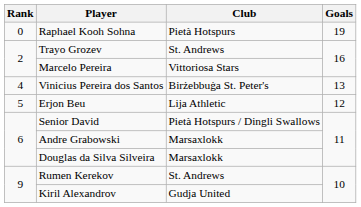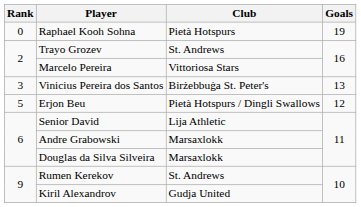 <table class="wikitable" style="text-align:center">
 <tr>
 <th>Rank</th>
 <th>Player</th>
 <th>Club</th>
 <th>Goals</th>
 </tr>
 <tr>
 <td rowspan="1">0</td>
 <td align="left"> Raphael Kooh Sohna</td>
 <td align="left">Pietà Hotspurs</td>
 <td rowspan="1">19</td>
 </tr>
 <tr>
 <td rowspan="2">2</td>
 <td align="left"> Trayo Grozev</td>
 <td align="left">St. Andrews</td>
 <td rowspan="2">16</td>
 </tr>
 <tr>
 <td align="left"> Marcelo Pereira</td>
 <td align="left">Vittoriosa Stars</td>
 </tr>
 <tr>
-<td rowspan="1">4</td>
+<td rowspan="1">3</td>
 <td align="left"> Vinicius Pereira dos Santos</td>
 <td align="left">Birżebbuġa St. Peter's</td>
 <td rowspan="1">13</td>
 </tr>
 <tr>
 <td rowspan="1">5</td>
 <td align="left"> Erjon Beu</td>
-<td align="left">Lija Athletic</td>
+<td align="left">Pietà Hotspurs / Dingli Swallows</td>
 <td rowspan="1">12</td>
 </tr>
 <tr>
 <td rowspan="3">6</td>
 <td align="left"> Senior David</td>
-<td align="left">Pietà Hotspurs / Dingli Swallows</td>
+<td align="left">Lija Athletic</td>
 <td rowspan="3">11</td>
 </tr>
 <tr>
 <td align="left"> Andre Grabowski</td>
 <td align="left">Marsaxlokk</td>
 </tr>
 <tr>
 <td align="left"> Douglas da Silva Silveira</td>
 <td align="left">Marsaxlokk</td>
 </tr>
 <tr>
 <td rowspan="2">9</td>
 <td align="left"> Rumen Kerekov</td>
 <td align="left">St. Andrews</td>
 <td rowspan="2">10</td>
 </tr>
 <tr>
 <td align="left"> Kiril Alexandrov</td>
 <td align="left">Gudja United</td>
 </tr>
 </table>
